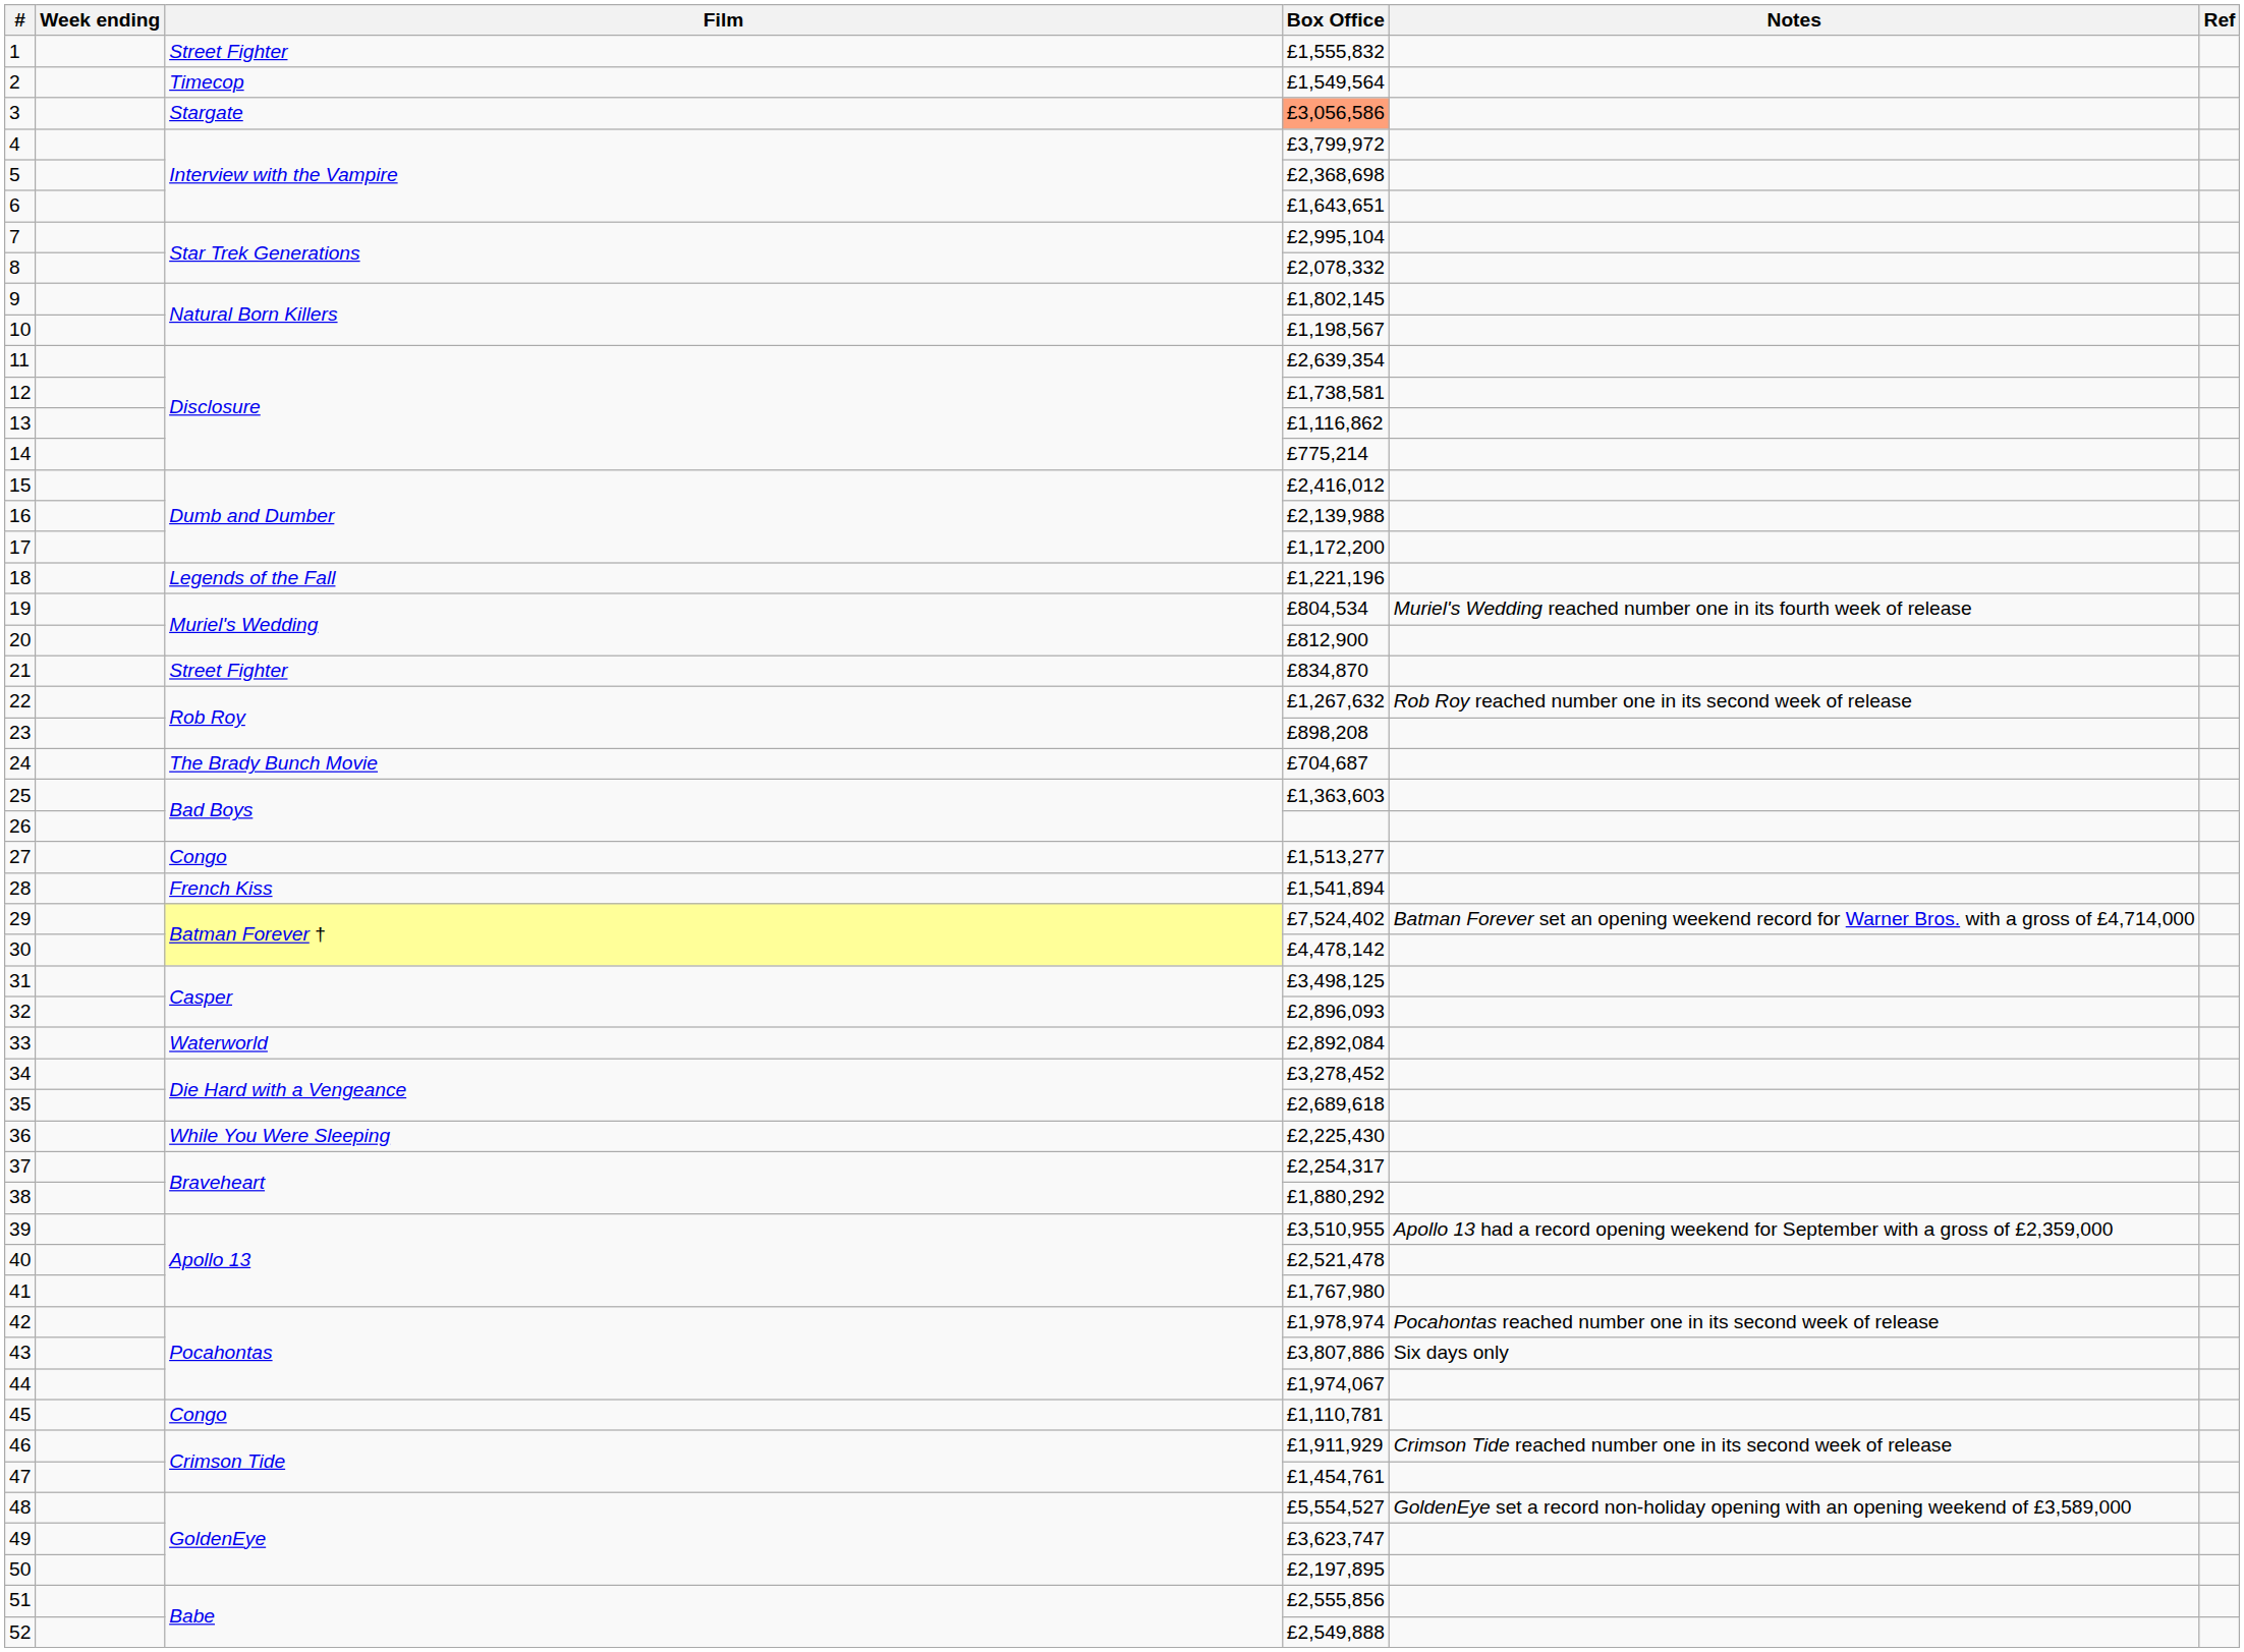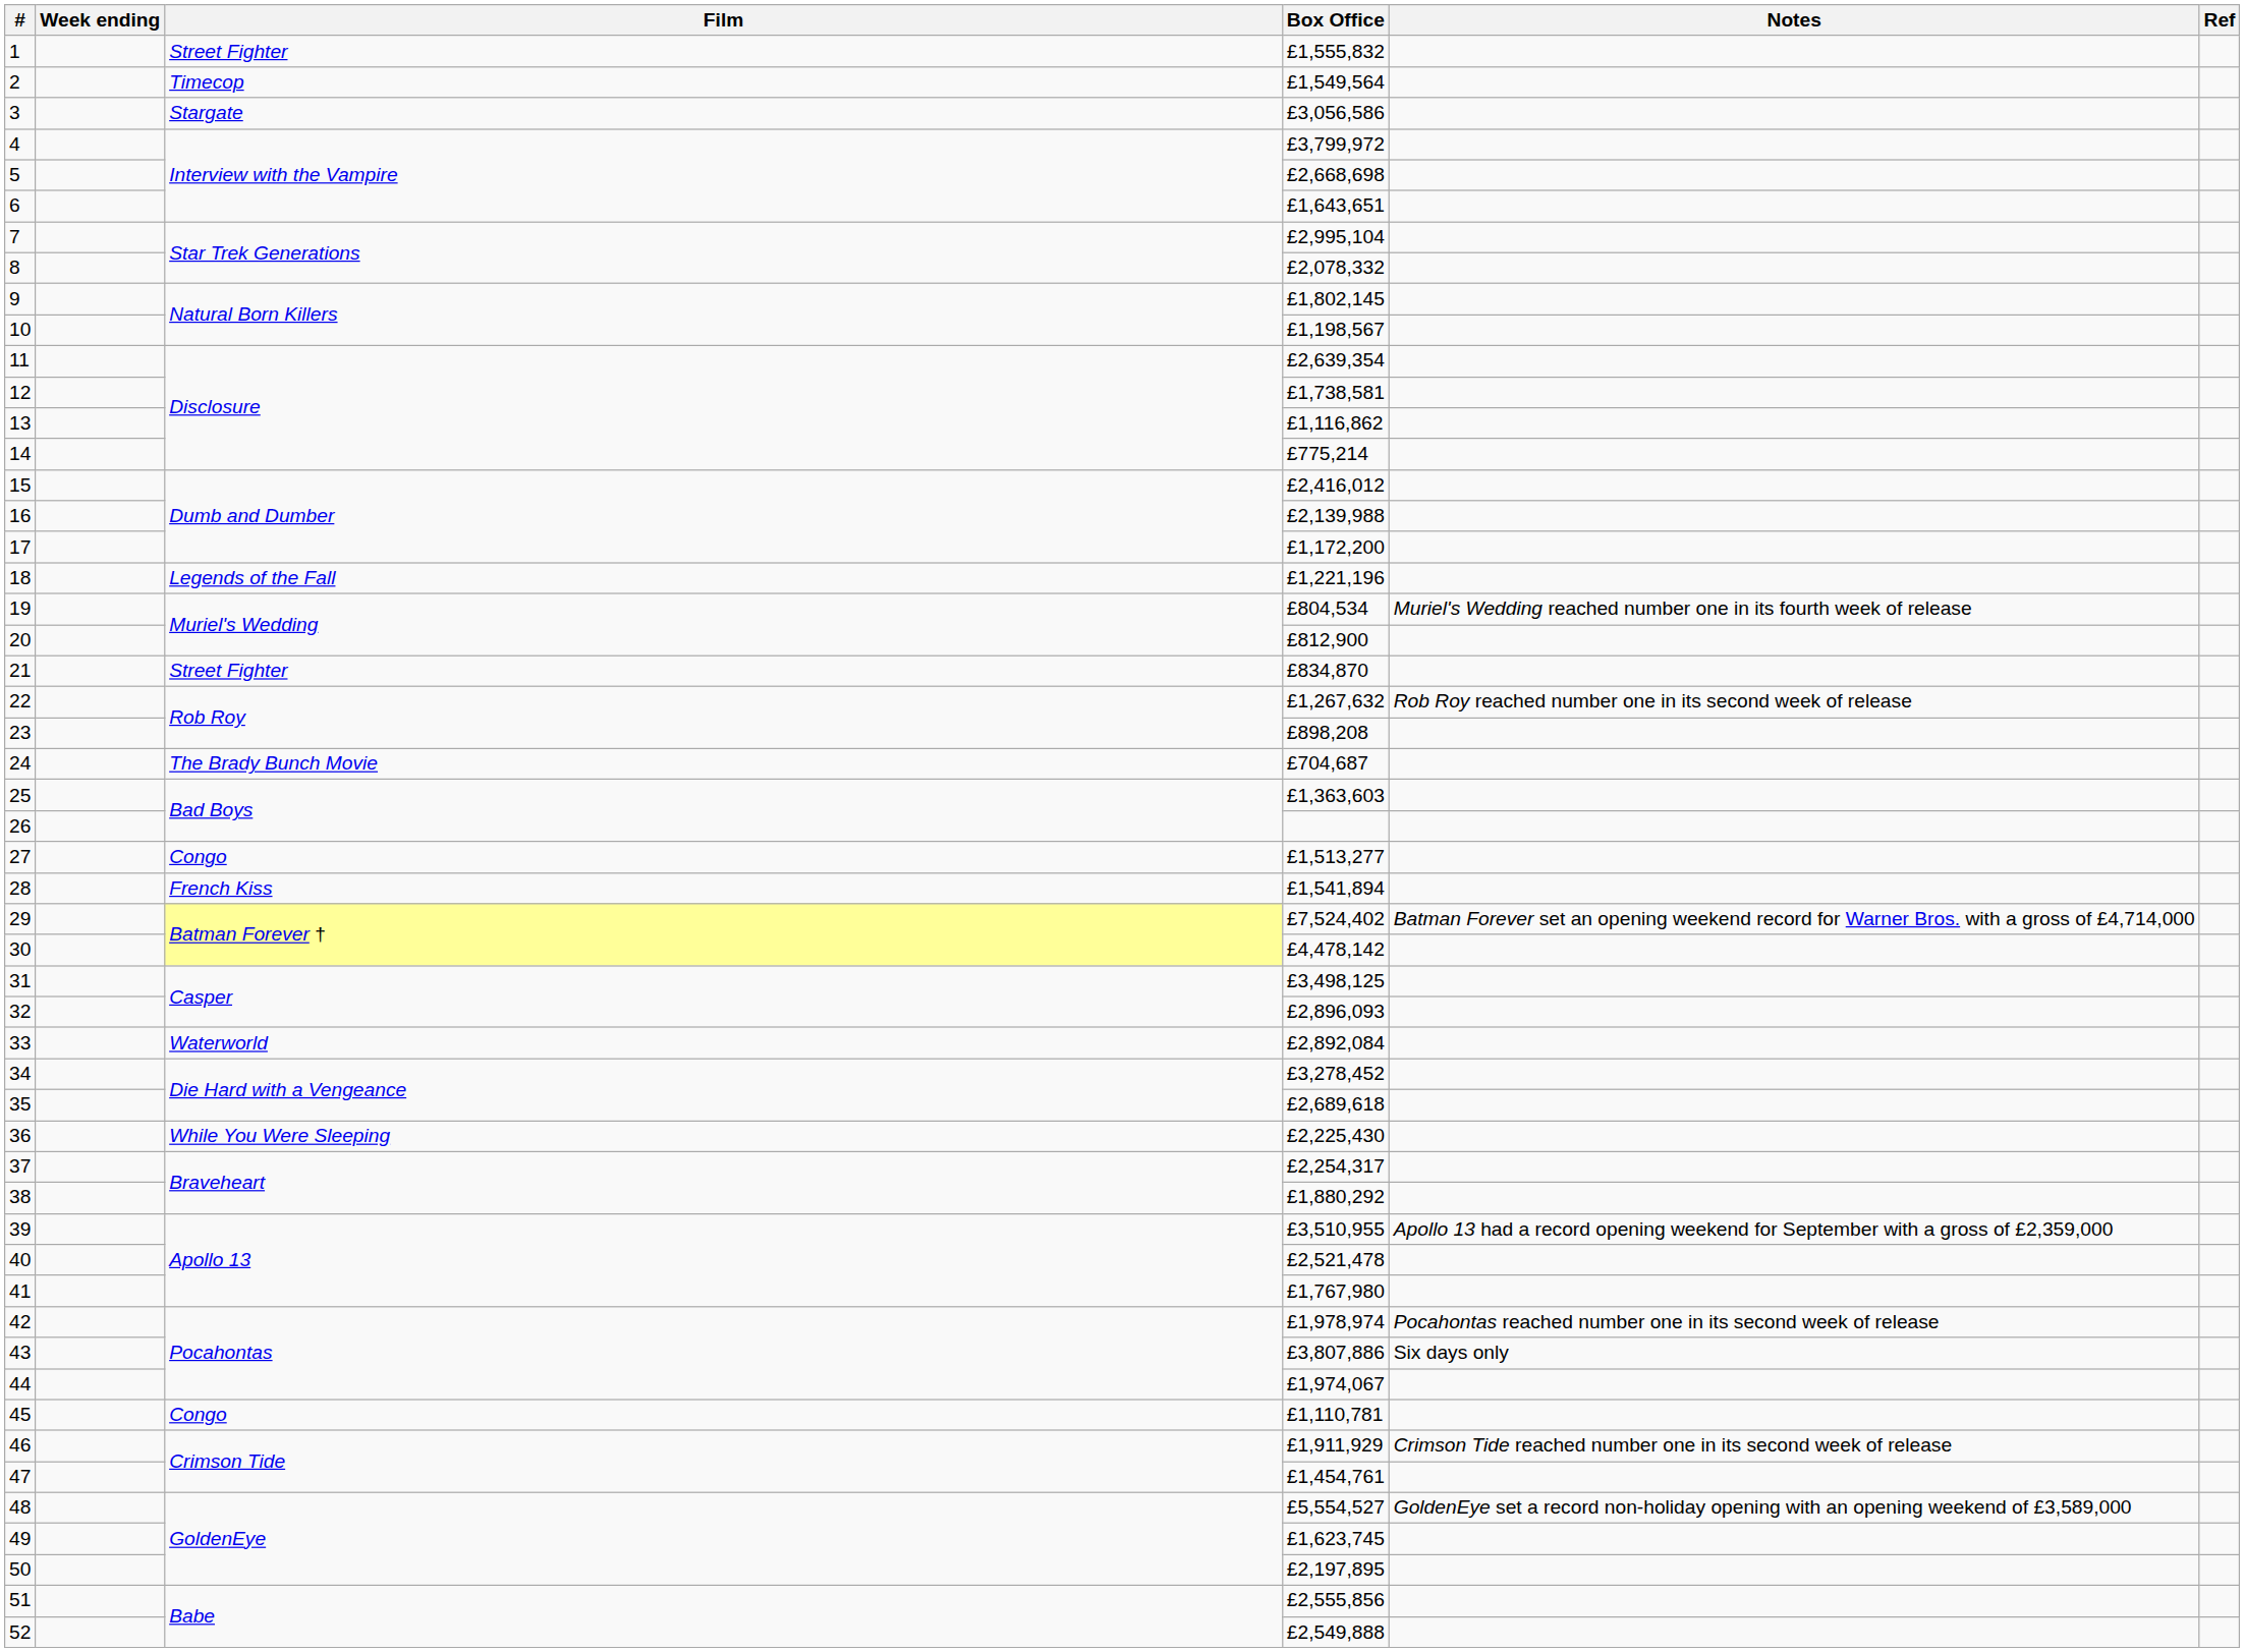 <table class="wikitable sortable">
 <tr>
 <th abbr="Week">#</th>
 <th abbr="Date">Week ending</th>
 <th width="50%">Film</th>
 <th abbr="Box Office">Box Office</th>
 <th>Notes</th>
 <th>Ref</th>
 </tr>
 <tr>
 <td>1</td>
 <td></td>
 <td><em><a href='#'>Street Fighter</a></em></td>
 <td>£1,555,832</td>
 <td></td>
 <td></td>
 </tr>
 <tr>
 <td>2</td>
 <td></td>
 <td><em><a href='#'>Timecop</a></em></td>
 <td>£1,549,564</td>
 <td></td>
 <td></td>
 </tr>
 <tr>
 <td>3</td>
 <td></td>
 <td><em><a href='#'>Stargate</a></em></td>
-<td style="background: lightsalmon;">£3,056,586</td>
+<td>£3,056,586</td>
 <td></td>
 <td></td>
 </tr>
 <tr>
 <td>4</td>
 <td></td>
 <td rowspan="3"><em><a href='#'>Interview with the Vampire</a></em></td>
 <td>£3,799,972</td>
 <td></td>
 <td></td>
 </tr>
 <tr>
 <td>5</td>
 <td></td>
-<td>£2,368,698</td>
+<td>£2,668,698</td>
 <td></td>
 <td></td>
 </tr>
 <tr>
 <td>6</td>
 <td></td>
 <td>£1,643,651</td>
 <td></td>
 <td></td>
 </tr>
 <tr>
 <td>7</td>
 <td></td>
 <td rowspan="2"><em><a href='#'>Star Trek Generations</a></em></td>
 <td>£2,995,104</td>
 <td></td>
 <td></td>
 </tr>
 <tr>
 <td>8</td>
 <td></td>
 <td>£2,078,332</td>
 <td></td>
 <td></td>
 </tr>
 <tr>
 <td>9</td>
 <td></td>
 <td rowspan="2"><em><a href='#'>Natural Born Killers</a></em></td>
 <td>£1,802,145</td>
 <td></td>
 <td></td>
 </tr>
 <tr>
 <td>10</td>
 <td></td>
 <td>£1,198,567</td>
 <td></td>
 <td></td>
 </tr>
 <tr>
 <td>11</td>
 <td></td>
 <td rowspan="4"><em><a href='#'>Disclosure</a></em></td>
 <td>£2,639,354</td>
 <td></td>
 <td></td>
 </tr>
 <tr>
 <td>12</td>
 <td></td>
 <td>£1,738,581</td>
 <td></td>
 <td></td>
 </tr>
 <tr>
 <td>13</td>
 <td></td>
 <td>£1,116,862</td>
 <td></td>
 <td></td>
 </tr>
 <tr>
 <td>14</td>
 <td></td>
 <td>£775,214</td>
 <td></td>
 <td></td>
 </tr>
 <tr>
 <td>15</td>
 <td></td>
 <td rowspan="3"><em><a href='#'>Dumb and Dumber</a></em></td>
 <td>£2,416,012</td>
 <td></td>
 <td></td>
 </tr>
 <tr>
 <td>16</td>
 <td></td>
 <td>£2,139,988</td>
 <td></td>
 <td></td>
 </tr>
 <tr>
 <td>17</td>
 <td></td>
 <td>£1,172,200</td>
 <td></td>
 <td></td>
 </tr>
 <tr>
 <td>18</td>
 <td></td>
 <td><em><a href='#'>Legends of the Fall</a></em></td>
 <td>£1,221,196</td>
 <td></td>
 <td></td>
 </tr>
 <tr>
 <td>19</td>
 <td></td>
 <td rowspan="2"><em><a href='#'>Muriel's Wedding</a></em></td>
 <td>£804,534</td>
 <td><em>Muriel's Wedding</em> reached number one in its fourth week of release</td>
 <td></td>
 </tr>
 <tr>
 <td>20</td>
 <td></td>
 <td>£812,900</td>
 <td></td>
 <td></td>
 </tr>
 <tr>
 <td>21</td>
 <td></td>
 <td><em><a href='#'>Street Fighter</a></em></td>
 <td>£834,870</td>
 <td></td>
 <td></td>
 </tr>
 <tr>
 <td>22</td>
 <td></td>
 <td rowspan="2"><em><a href='#'>Rob Roy</a></em></td>
 <td>£1,267,632</td>
 <td><em>Rob Roy</em> reached number one in its second week of release</td>
 <td></td>
 </tr>
 <tr>
 <td>23</td>
 <td></td>
 <td>£898,208</td>
 <td></td>
 <td></td>
 </tr>
 <tr>
 <td>24</td>
 <td></td>
 <td><em><a href='#'>The Brady Bunch Movie</a></em></td>
 <td>£704,687</td>
 <td></td>
 <td></td>
 </tr>
 <tr>
 <td>25</td>
 <td></td>
 <td rowspan="2"><em><a href='#'>Bad Boys</a></em></td>
 <td>£1,363,603</td>
 <td></td>
 <td></td>
 </tr>
 <tr>
 <td>26</td>
 <td></td>
 <td></td>
 <td></td>
 <td></td>
 </tr>
 <tr>
 <td>27</td>
 <td></td>
 <td><em><a href='#'>Congo</a></em></td>
 <td>£1,513,277</td>
 <td></td>
 <td></td>
 </tr>
 <tr>
 <td>28</td>
 <td></td>
 <td><em><a href='#'>French Kiss</a></em></td>
 <td>£1,541,894</td>
 <td></td>
 <td></td>
 </tr>
 <tr>
 <td>29</td>
 <td></td>
 <td rowspan="2" style="background-color:#FFFF99"><em><a href='#'>Batman Forever</a></em> †</td>
 <td>£7,524,402</td>
 <td><em>Batman Forever</em> set an opening weekend record for <a href='#'>Warner Bros.</a> with a gross of £4,714,000</td>
 <td></td>
 </tr>
 <tr>
 <td>30</td>
 <td></td>
 <td>£4,478,142</td>
 <td></td>
 <td></td>
 </tr>
 <tr>
 <td>31</td>
 <td></td>
 <td rowspan="2"><em><a href='#'>Casper</a></em></td>
 <td>£3,498,125</td>
 <td></td>
 <td></td>
 </tr>
 <tr>
 <td>32</td>
 <td></td>
 <td>£2,896,093</td>
 <td></td>
 <td></td>
 </tr>
 <tr>
 <td>33</td>
 <td></td>
 <td><em><a href='#'>Waterworld</a></em></td>
 <td>£2,892,084</td>
 <td></td>
 <td></td>
 </tr>
 <tr>
 <td>34</td>
 <td></td>
 <td rowspan="2"><em><a href='#'>Die Hard with a Vengeance</a></em></td>
 <td>£3,278,452</td>
 <td></td>
 <td></td>
 </tr>
 <tr>
 <td>35</td>
 <td></td>
 <td>£2,689,618</td>
 <td></td>
 <td></td>
 </tr>
 <tr>
 <td>36</td>
 <td></td>
 <td><em><a href='#'>While You Were Sleeping</a></em></td>
 <td>£2,225,430</td>
 <td></td>
 <td></td>
 </tr>
 <tr>
 <td>37</td>
 <td></td>
 <td rowspan="2"><em><a href='#'>Braveheart</a></em></td>
 <td>£2,254,317</td>
 <td></td>
 <td></td>
 </tr>
 <tr>
 <td>38</td>
 <td></td>
 <td>£1,880,292</td>
 <td></td>
 <td></td>
 </tr>
 <tr>
 <td>39</td>
 <td></td>
 <td rowspan="3"><em><a href='#'>Apollo 13</a></em></td>
 <td>£3,510,955</td>
 <td><em>Apollo 13</em> had a record opening weekend for September with a gross of £2,359,000</td>
 <td></td>
 </tr>
 <tr>
 <td>40</td>
 <td></td>
 <td>£2,521,478</td>
 <td></td>
 <td></td>
 </tr>
 <tr>
 <td>41</td>
 <td></td>
 <td>£1,767,980</td>
 <td></td>
 <td></td>
 </tr>
 <tr>
 <td>42</td>
 <td></td>
 <td rowspan="3"><em><a href='#'>Pocahontas</a></em></td>
 <td>£1,978,974</td>
 <td><em>Pocahontas</em> reached number one in its second week of release</td>
 <td></td>
 </tr>
 <tr>
 <td>43</td>
 <td></td>
 <td>£3,807,886</td>
 <td>Six days only</td>
 <td></td>
 </tr>
 <tr>
 <td>44</td>
 <td></td>
 <td>£1,974,067</td>
 <td></td>
 <td></td>
 </tr>
 <tr>
 <td>45</td>
 <td></td>
 <td><em><a href='#'>Congo</a></em></td>
 <td>£1,110,781</td>
 <td></td>
 <td></td>
 </tr>
 <tr>
 <td>46</td>
 <td></td>
 <td rowspan="2"><em><a href='#'>Crimson Tide</a></em></td>
 <td>£1,911,929</td>
 <td><em>Crimson Tide</em> reached number one in its second week of release</td>
 <td></td>
 </tr>
 <tr>
 <td>47</td>
 <td></td>
 <td>£1,454,761</td>
 <td></td>
 <td></td>
 </tr>
 <tr>
 <td>48</td>
 <td></td>
 <td rowspan="3"><em><a href='#'>GoldenEye</a></em></td>
 <td>£5,554,527</td>
 <td><em>GoldenEye</em> set a record non-holiday opening with an opening weekend of £3,589,000</td>
 <td></td>
 </tr>
 <tr>
 <td>49</td>
 <td></td>
-<td>£3,623,747</td>
+<td>£1,623,745</td>
 <td></td>
 <td></td>
 </tr>
 <tr>
 <td>50</td>
 <td></td>
 <td>£2,197,895</td>
 <td></td>
 <td></td>
 </tr>
 <tr>
 <td>51</td>
 <td></td>
 <td rowspan="2"><em><a href='#'>Babe</a></em></td>
 <td>£2,555,856</td>
 <td></td>
 <td></td>
 </tr>
 <tr>
 <td>52</td>
 <td></td>
 <td>£2,549,888</td>
 <td></td>
 <td></td>
 </tr>
 <tr>
 </tr>
 </table>
